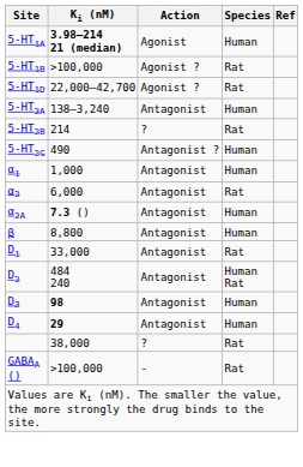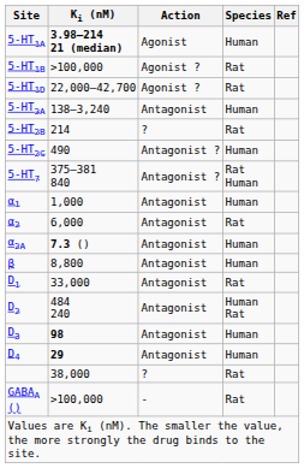 <table class="wikitable floatright">
 <tr>
 <th>Site</th>
 <th>K<sub>i</sub> (nM)</th>
 <th>Action</th>
 <th>Species</th>
 <th>Ref</th>
 </tr>
 <tr>
 <td><a href='#'>5-HT<sub>1A</sub></a></td>
 <td><strong>3.98–214<br>21 (median)</strong></td>
 <td>Agonist</td>
 <td>Human</td>
 <td><br></td>
 </tr>
 <tr>
 <td><a href='#'>5-HT<sub>1B</sub></a></td>
 <td>>100,000</td>
 <td>Agonist ? </td>
 <td>Rat</td>
 <td></td>
 </tr>
 <tr>
 <td><a href='#'>5-HT<sub>1D</sub></a></td>
 <td>22,000–42,700</td>
 <td>Agonist ? </td>
 <td>Rat</td>
 <td></td>
 </tr>
 <tr>
 <td><a href='#'>5-HT<sub>2A</sub></a></td>
 <td>138–3,240</td>
 <td>Antagonist</td>
 <td>Human</td>
 <td></td>
 </tr>
 <tr>
 <td><a href='#'>5-HT<sub>2B</sub></a></td>
 <td>214</td>
 <td>?</td>
 <td>Rat</td>
 <td></td>
 </tr>
 <tr>
 <td><a href='#'>5-HT<sub>2C</sub></a></td>
 <td>490</td>
 <td>Antagonist ? </td>
 <td>Human</td>
 <td></td>
+</tr>
+<tr>
+<td><a href='#'>5-HT<sub>7</sub></a></td>
+<td>375–381<br>840</td>
+<td>Antagonist ? </td>
+<td>Rat<br>Human</td>
+<td><br></td>
 </tr>
 <tr>
 <td><a href='#'>α<sub>1</sub></a></td>
 <td>1,000</td>
 <td>Antagonist</td>
 <td>Human</td>
 <td></td>
 </tr>
 <tr>
 <td><a href='#'>α<sub>2</sub></a></td>
 <td>6,000</td>
 <td>Antagonist</td>
 <td>Rat</td>
 <td></td>
 </tr>
 <tr>
 <td><a href='#'>α<sub>2A</sub></a></td>
 <td><strong>7.3</strong> ()</td>
 <td>Antagonist</td>
 <td>Human</td>
 <td></td>
 </tr>
 <tr>
 <td><a href='#'>β</a></td>
 <td>8,800</td>
 <td>Antagonist</td>
 <td>Human</td>
 <td></td>
 </tr>
 <tr>
 <td><a href='#'>D<sub>1</sub></a></td>
 <td>33,000</td>
 <td>Antagonist</td>
 <td>Rat</td>
 <td></td>
 </tr>
 <tr>
 <td><a href='#'>D<sub>2</sub></a></td>
 <td>484<br>240</td>
 <td>Antagonist</td>
 <td>Human<br>Rat</td>
 <td><br></td>
 </tr>
 <tr>
 <td><a href='#'>D<sub>3</sub></a></td>
 <td><strong>98</strong></td>
 <td>Antagonist</td>
 <td>Human</td>
 <td></td>
 </tr>
 <tr>
 <td><a href='#'>D<sub>4</sub></a></td>
 <td><strong>29</strong></td>
 <td>Antagonist</td>
 <td>Human</td>
 <td></td>
 </tr>
 <tr>
 <td></td>
 <td>38,000</td>
 <td>?</td>
 <td>Rat</td>
 <td></td>
 </tr>
 <tr>
 <td><a href='#'>GABA<sub>A</sub><br>()</a></td>
 <td>>100,000</td>
 <td>-</td>
 <td>Rat</td>
 <td></td>
 </tr>
 <tr class="sortbottom">
 <td colspan="5" style="width: 1px;">Values are K<sub>i</sub> (nM). The smaller the value, the more strongly the drug binds to the site.</td>
 </tr>
 </table>
